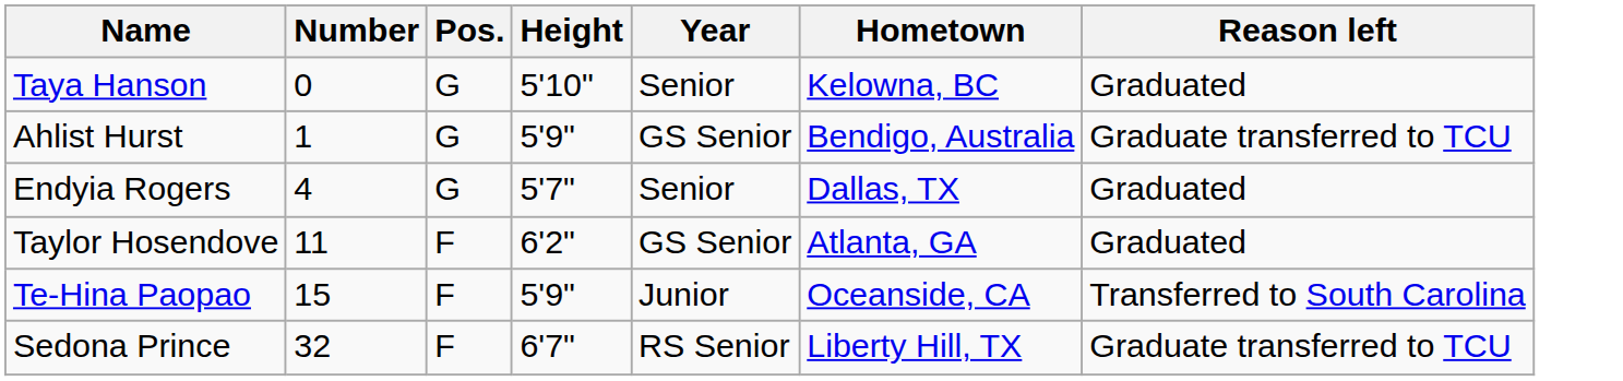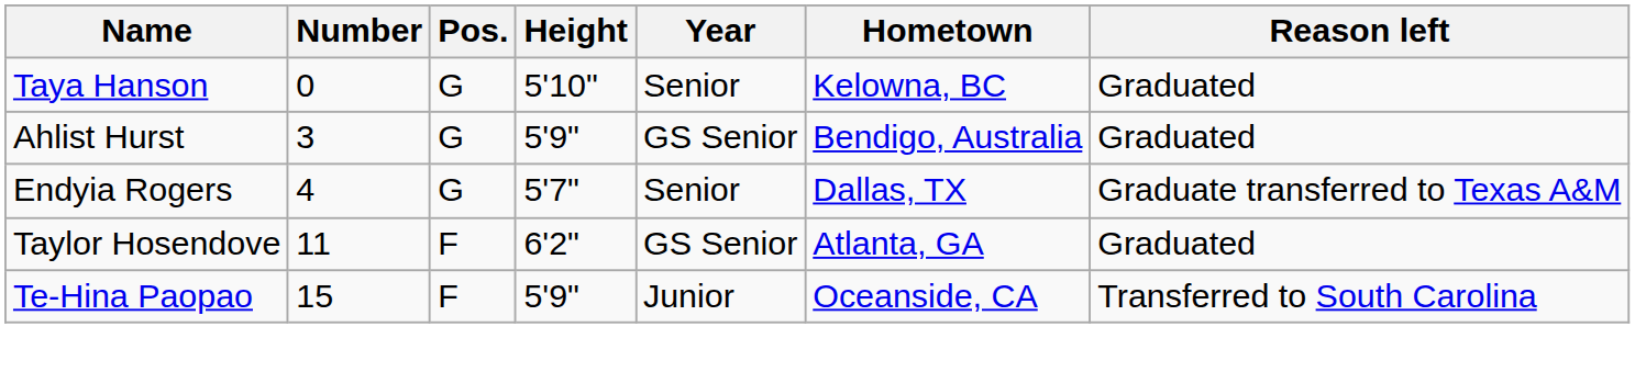 <table class="wikitable sortable" border="1">
 <tr>
 <th>Name</th>
 <th>Number</th>
 <th>Pos.</th>
 <th>Height</th>
 <th>Year</th>
 <th>Hometown</th>
 <th class="unsortable">Reason left</th>
 </tr>
 <tr>
 <td><a href='#'>Taya Hanson</a></td>
 <td>0</td>
 <td>G</td>
 <td>5'10"</td>
 <td>Senior</td>
 <td><a href='#'>Kelowna, BC</a></td>
 <td>Graduated</td>
 </tr>
 <tr>
 <td>Ahlist Hurst</td>
-<td>1</td>
+<td>3</td>
 <td>G</td>
 <td>5'9"</td>
 <td>GS Senior</td>
 <td><a href='#'>Bendigo, Australia</a></td>
-<td>Graduate transferred to <a href='#'>TCU</a></td>
+<td>Graduated</td>
 </tr>
 <tr>
 <td>Endyia Rogers</td>
 <td>4</td>
 <td>G</td>
 <td>5'7"</td>
 <td>Senior</td>
 <td><a href='#'>Dallas, TX</a></td>
-<td>Graduated</td>
+<td>Graduate transferred to <a href='#'>Texas A&M</a></td>
 </tr>
 <tr>
 <td>Taylor Hosendove</td>
 <td>11</td>
 <td>F</td>
 <td>6'2"</td>
 <td>GS Senior</td>
 <td><a href='#'>Atlanta, GA</a></td>
 <td>Graduated</td>
 </tr>
 <tr>
 <td><a href='#'>Te-Hina Paopao</a></td>
 <td>15</td>
 <td>F</td>
 <td>5'9"</td>
 <td>Junior</td>
 <td><a href='#'>Oceanside, CA</a></td>
 <td>Transferred to <a href='#'>South Carolina</a></td>
 </tr>
-<tr>
-<td>Sedona Prince</td>
-<td>32</td>
-<td>F</td>
-<td>6'7"</td>
-<td>RS Senior</td>
-<td><a href='#'>Liberty Hill, TX</a></td>
-<td>Graduate transferred to <a href='#'>TCU</a></td>
-</tr>
 </table>
